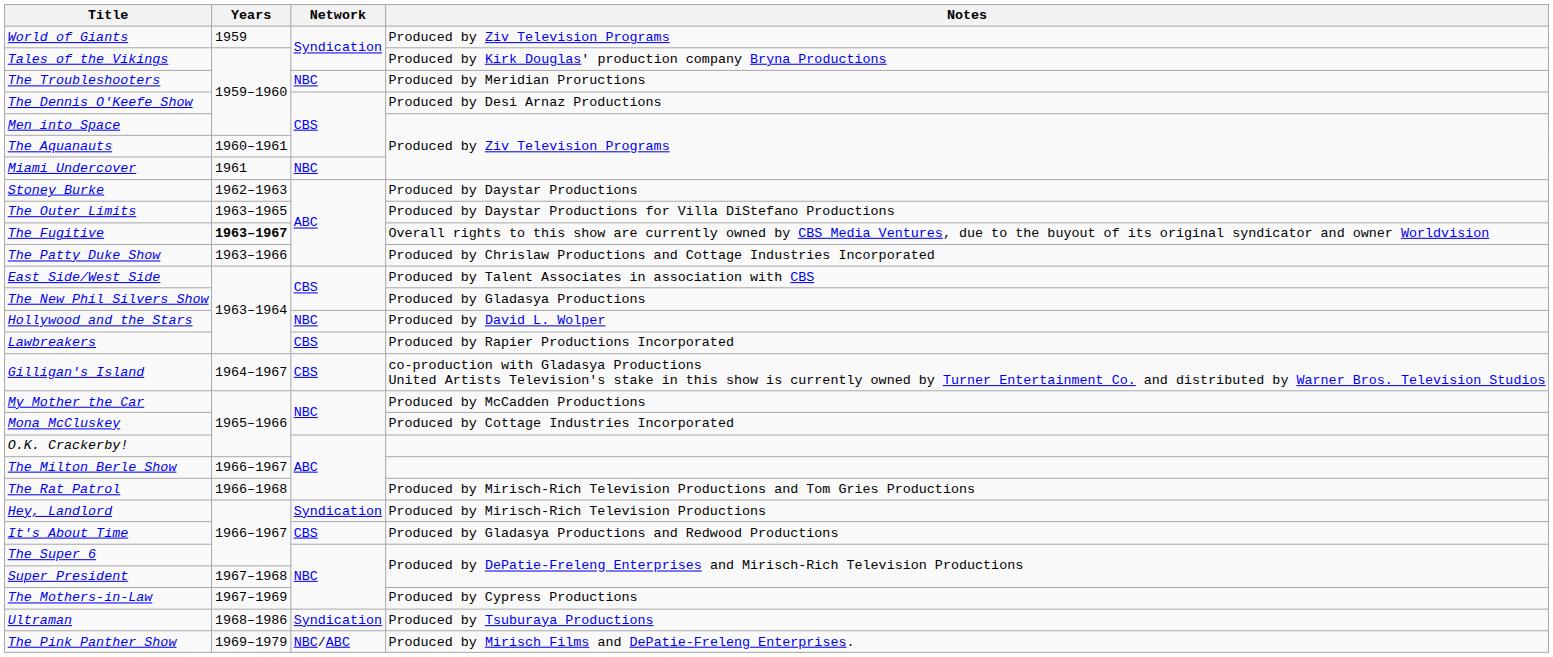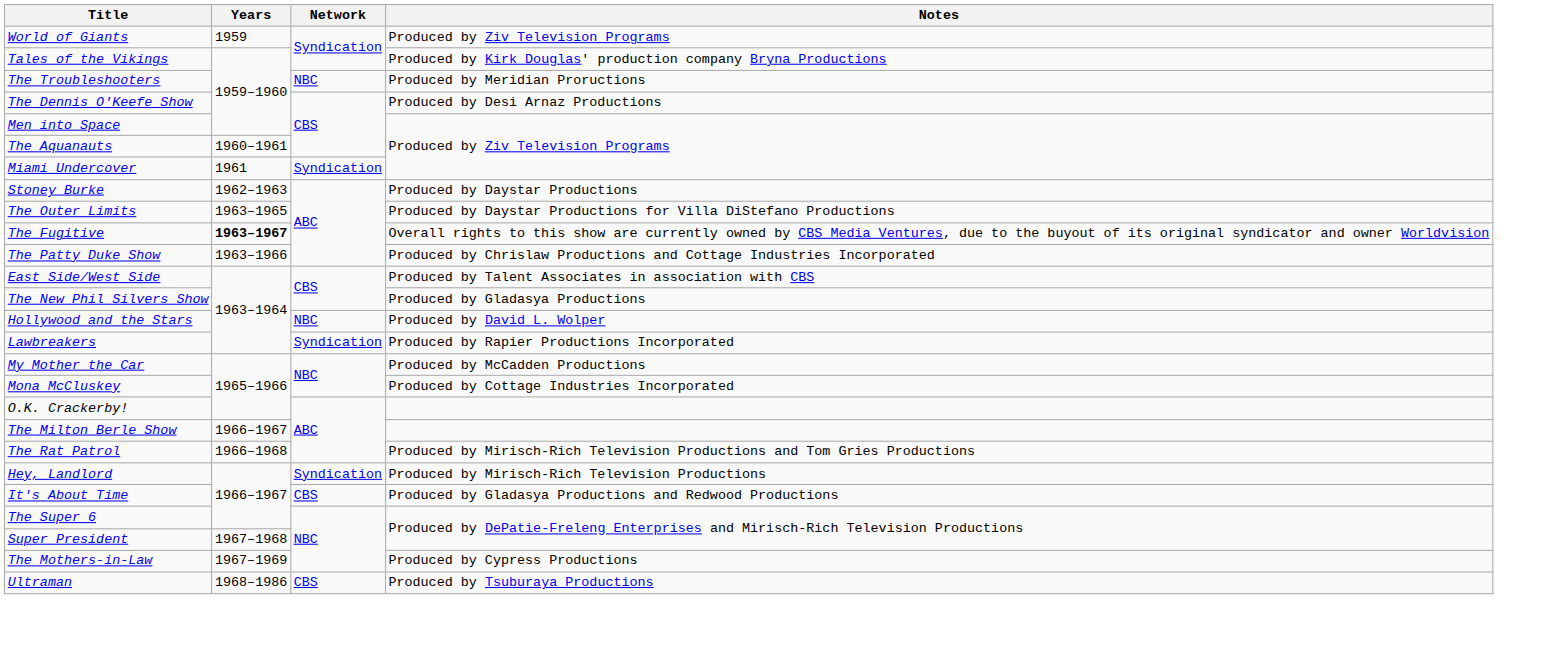 <table class="wikitable sortable">
 <tr>
 <th>Title</th>
 <th>Years</th>
 <th>Network</th>
 <th>Notes</th>
 </tr>
 <tr>
 <td><em><a href='#'>World of Giants</a></em></td>
 <td>1959</td>
 <td rowspan="2"><a href='#'>Syndication</a></td>
 <td>Produced by <a href='#'>Ziv Television Programs</a></td>
 </tr>
 <tr>
 <td><em><a href='#'>Tales of the Vikings</a></em></td>
 <td rowspan="4">1959–1960</td>
 <td>Produced by <a href='#'>Kirk Douglas</a>' production company <a href='#'>Bryna Productions</a></td>
 </tr>
 <tr>
 <td><em><a href='#'>The Troubleshooters</a></em></td>
 <td><a href='#'>NBC</a></td>
 <td>Produced by Meridian Proructions</td>
 </tr>
 <tr>
 <td><em><a href='#'>The Dennis O'Keefe Show</a></em></td>
 <td rowspan="3"><a href='#'>CBS</a></td>
 <td>Produced by Desi Arnaz Productions</td>
 </tr>
 <tr>
 <td><em><a href='#'>Men into Space</a></em></td>
 <td rowspan="3">Produced by <a href='#'>Ziv Television Programs</a></td>
 </tr>
 <tr>
 <td><em><a href='#'>The Aquanauts</a></em></td>
 <td>1960–1961</td>
 </tr>
 <tr>
 <td><em><a href='#'>Miami Undercover</a></em></td>
 <td>1961</td>
-<td><a href='#'>NBC</a></td>
+<td><a href='#'>Syndication</a></td>
 </tr>
 <tr>
 <td><em><a href='#'>Stoney Burke</a></em></td>
 <td>1962–1963</td>
 <td rowspan="4"><a href='#'>ABC</a></td>
 <td>Produced by Daystar Productions</td>
 </tr>
 <tr>
 <td><em><a href='#'>The Outer Limits</a></em></td>
 <td>1963–1965</td>
 <td>Produced by Daystar Productions for Villa DiStefano Productions</td>
 </tr>
 <tr>
 <td><em><a href='#'>The Fugitive</a></em></td>
 <td><strong>1963–1967</strong></td>
 <td>Overall rights to this show are currently owned by <a href='#'>CBS Media Ventures</a>, due to the buyout of its original syndicator and owner <a href='#'>Worldvision</a></td>
 </tr>
 <tr>
 <td><em><a href='#'>The Patty Duke Show</a></em></td>
 <td>1963–1966</td>
 <td>Produced by Chrislaw Productions  and Cottage Industries Incorporated </td>
 </tr>
 <tr>
 <td><em><a href='#'>East Side/West Side</a></em></td>
 <td rowspan="4">1963–1964</td>
 <td rowspan="2"><a href='#'>CBS</a></td>
 <td>Produced by Talent Associates in association with <a href='#'>CBS</a></td>
 </tr>
 <tr>
 <td><em><a href='#'>The New Phil Silvers Show</a></em></td>
 <td>Produced by Gladasya Productions</td>
 </tr>
 <tr>
 <td><em><a href='#'>Hollywood and the Stars</a></em></td>
 <td><a href='#'>NBC</a></td>
 <td>Produced by <a href='#'>David L. Wolper</a></td>
 </tr>
 <tr>
 <td><em><a href='#'>Lawbreakers</a></em></td>
-<td><a href='#'>CBS</a></td>
+<td><a href='#'>Syndication</a></td>
 <td>Produced by Rapier Productions Incorporated</td>
-</tr>
-<tr>
-<td><em><a href='#'>Gilligan's Island</a></em></td>
-<td>1964–1967</td>
-<td><a href='#'>CBS</a></td>
-<td>co-production with Gladasya Productions<br>United Artists Television's stake in this show is currently owned by <a href='#'>Turner Entertainment Co.</a> and distributed by <a href='#'>Warner Bros. Television Studios</a></td>
 </tr>
 <tr>
 <td><em><a href='#'>My Mother the Car</a></em></td>
 <td rowspan="3">1965–1966</td>
 <td rowspan="2"><a href='#'>NBC</a></td>
 <td>Produced by McCadden Productions</td>
 </tr>
 <tr>
 <td><em><a href='#'>Mona McCluskey</a></em></td>
 <td>Produced by Cottage Industries Incorporated</td>
 </tr>
 <tr>
 <td><em>O.K. Crackerby!</em></td>
 <td rowspan="3"><a href='#'>ABC</a></td>
 <td></td>
 </tr>
 <tr>
 <td><em><a href='#'>The Milton Berle Show</a></em></td>
 <td>1966–1967</td>
 <td></td>
 </tr>
 <tr>
 <td><em><a href='#'>The Rat Patrol</a></em></td>
 <td>1966–1968</td>
 <td>Produced by Mirisch-Rich Television Productions and Tom Gries Productions</td>
 </tr>
 <tr>
 <td><em><a href='#'>Hey, Landlord</a></em></td>
 <td rowspan="3">1966–1967</td>
 <td><a href='#'>Syndication</a></td>
 <td>Produced by Mirisch-Rich Television Productions</td>
 </tr>
 <tr>
 <td><em><a href='#'>It's About Time</a></em></td>
 <td><a href='#'>CBS</a></td>
 <td>Produced by Gladasya Productions and Redwood Productions</td>
 </tr>
 <tr>
 <td><em><a href='#'>The Super 6</a></em></td>
 <td rowspan="3"><a href='#'>NBC</a></td>
 <td rowspan="2">Produced by <a href='#'>DePatie-Freleng Enterprises</a> and Mirisch-Rich Television Productions</td>
 </tr>
 <tr>
 <td><em><a href='#'>Super President</a></em></td>
 <td>1967–1968</td>
 </tr>
 <tr>
 <td><em><a href='#'>The Mothers-in-Law</a></em></td>
 <td>1967–1969</td>
 <td>Produced by Cypress Productions</td>
 </tr>
 <tr>
 <td><em><a href='#'>Ultraman</a></em></td>
 <td>1968–1986</td>
-<td><a href='#'>Syndication</a></td>
+<td><a href='#'>CBS</a></td>
 <td>Produced by <a href='#'>Tsuburaya Productions</a></td>
 </tr>
-<tr>
-<td><em><a href='#'>The Pink Panther Show</a></em></td>
-<td>1969–1979</td>
-<td><a href='#'>NBC</a>/<a href='#'>ABC</a></td>
-<td>Produced by <a href='#'>Mirisch Films</a> and <a href='#'>DePatie-Freleng Enterprises</a>.</td>
-</tr>
 </table>
